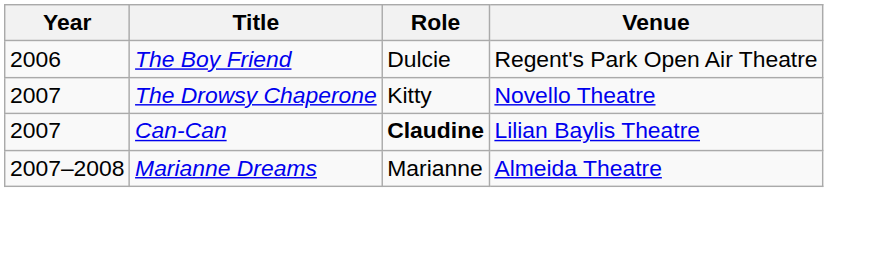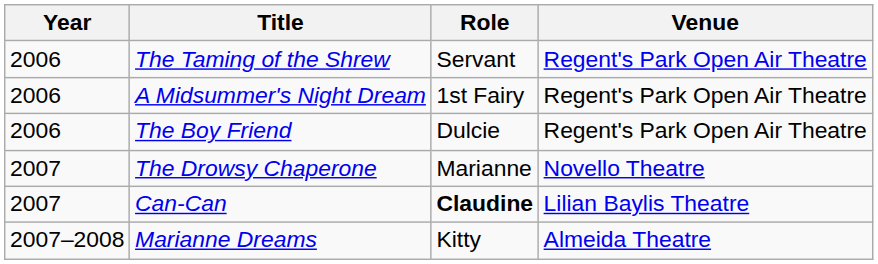 <table class="wikitable">
 <tr>
 <th>Year</th>
 <th>Title</th>
 <th>Role</th>
 <th>Venue</th>
+</tr>
+<tr>
+<td>2006</td>
+<td><em><a href='#'>The Taming of the Shrew</a></em></td>
+<td>Servant</td>
+<td><a href='#'>Regent's Park Open Air Theatre</a></td>
+</tr>
+<tr>
+<td>2006</td>
+<td><em><a href='#'>A Midsummer's Night Dream</a></em></td>
+<td>1st Fairy</td>
+<td>Regent's Park Open Air Theatre</td>
 </tr>
 <tr>
 <td>2006</td>
 <td><em><a href='#'>The Boy Friend</a></em></td>
 <td>Dulcie</td>
 <td>Regent's Park Open Air Theatre</td>
 </tr>
 <tr>
 <td>2007</td>
 <td><em><a href='#'>The Drowsy Chaperone</a></em></td>
-<td>Kitty</td>
+<td>Marianne</td>
 <td><a href='#'>Novello Theatre</a></td>
 </tr>
 <tr>
 <td>2007</td>
 <td><em><a href='#'>Can-Can</a></em></td>
 <td><strong>Claudine</strong></td>
 <td><a href='#'>Lilian Baylis Theatre</a></td>
 </tr>
 <tr>
 <td>2007–2008</td>
 <td><em><a href='#'>Marianne Dreams</a></em></td>
-<td>Marianne</td>
+<td>Kitty</td>
 <td><a href='#'>Almeida Theatre</a></td>
 </tr>
 </table>
